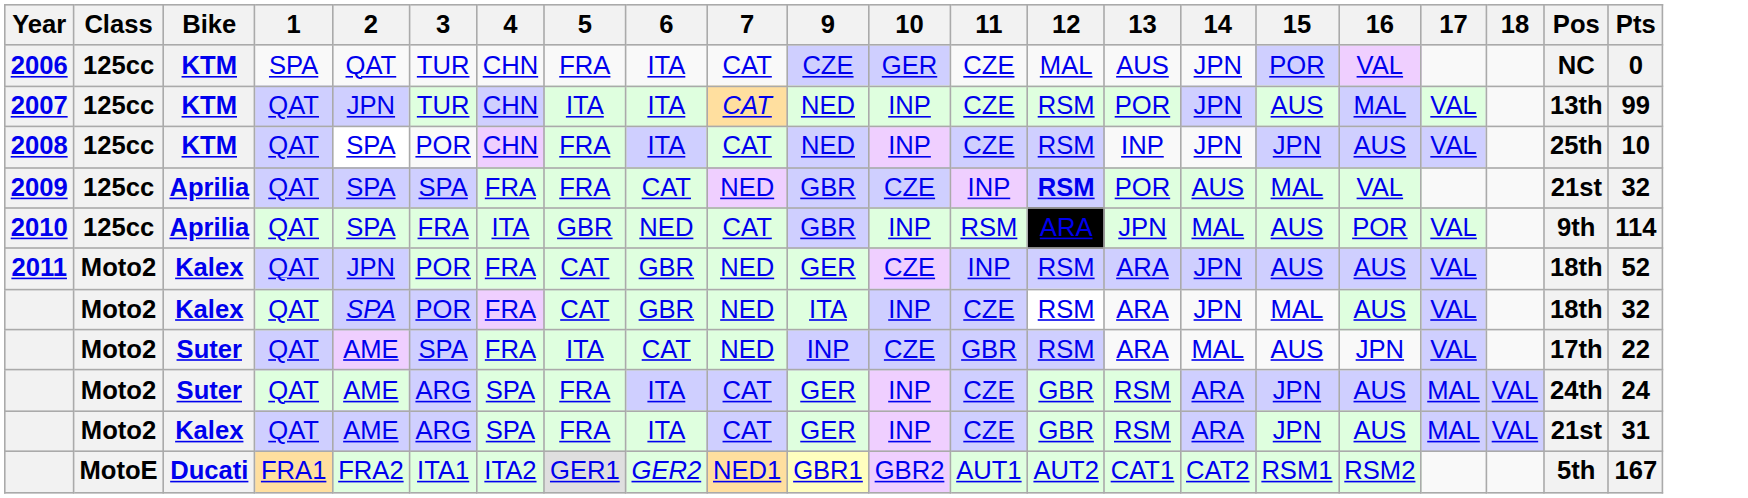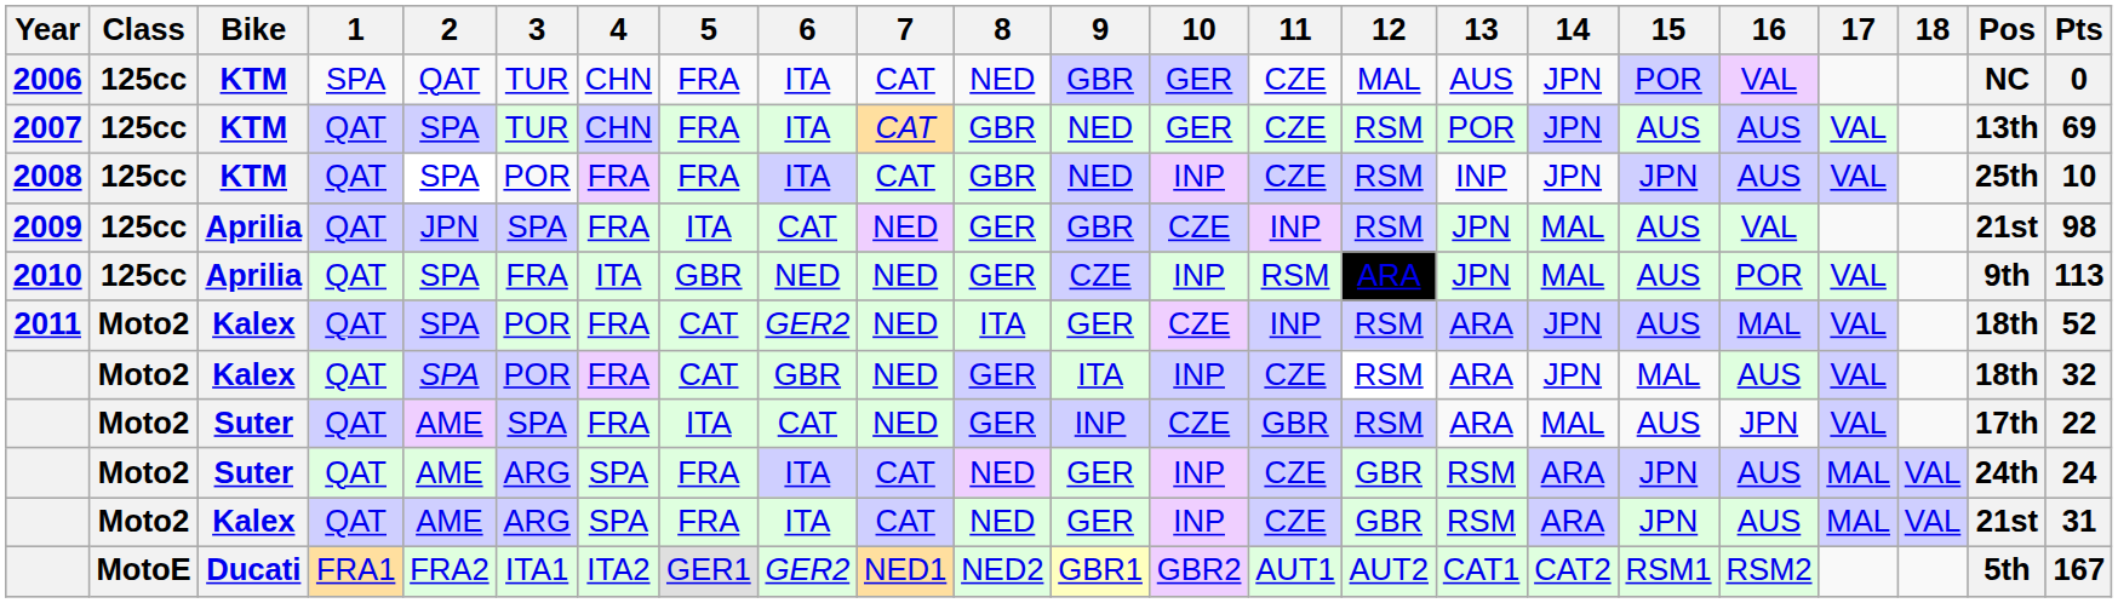 <table class="wikitable" style="text-align:center">
 <tr>
 <th>Year</th>
 <th>Class</th>
 <th>Bike</th>
 <th>1</th>
 <th>2</th>
 <th>3</th>
 <th>4</th>
 <th>5</th>
 <th>6</th>
 <th>7</th>
+<th>8</th>
 <th>9</th>
 <th>10</th>
 <th>11</th>
 <th>12</th>
 <th>13</th>
 <th>14</th>
 <th>15</th>
 <th>16</th>
 <th>17</th>
 <th>18</th>
 <th>Pos</th>
 <th>Pts</th>
 </tr>
 <tr>
 <th><a href='#'>2006</a></th>
 <th>125cc</th>
 <th><a href='#'>KTM</a></th>
 <td><a href='#'>SPA</a></td>
 <td><a href='#'>QAT</a></td>
 <td><a href='#'>TUR</a></td>
 <td><a href='#'>CHN</a></td>
 <td><a href='#'>FRA</a></td>
 <td><a href='#'>ITA</a></td>
 <td><a href='#'>CAT</a></td>
-<td style="background:#cfcfff;"><a href='#'>CZE</a><br></td>
+<td><a href='#'>NED</a></td>
+<td style="background:#cfcfff;"><a href='#'>GBR</a><br></td>
 <td style="background:#cfcfff;"><a href='#'>GER</a><br></td>
 <td><a href='#'>CZE</a></td>
 <td><a href='#'>MAL</a></td>
 <td><a href='#'>AUS</a></td>
 <td><a href='#'>JPN</a></td>
 <td style="background:#cfcfff;"><a href='#'>POR</a><br></td>
 <td style="background:#efcfff;"><a href='#'>VAL</a><br></td>
 <td></td>
 <td></td>
 <th>NC</th>
 <th>0</th>
 </tr>
 <tr>
 <th><a href='#'>2007</a></th>
 <th>125cc</th>
 <th><a href='#'>KTM</a></th>
 <td style="background:#cfcfff;"><a href='#'>QAT</a><br></td>
-<td style="background:#cfcfff;"><a href='#'>JPN</a><br></td>
+<td style="background:#cfcfff;"><a href='#'>SPA</a><br></td>
 <td style="background:#dfffdf;"><a href='#'>TUR</a><br></td>
 <td style="background:#cfcfff;"><a href='#'>CHN</a><br></td>
-<td style="background:#dfffdf;"><a href='#'>ITA</a><br></td>
+<td style="background:#dfffdf;"><a href='#'>FRA</a><br></td>
 <td style="background:#dfffdf;"><a href='#'>ITA</a><br></td>
 <td style="background:#ffdf9f;"><em><a href='#'>CAT</a></em><br></td>
+<td style="background:#dfffdf;"><a href='#'>GBR</a><br></td>
 <td style="background:#dfffdf;"><a href='#'>NED</a><br></td>
-<td style="background:#dfffdf;"><a href='#'>INP</a><br></td>
+<td style="background:#dfffdf;"><a href='#'>GER</a><br></td>
 <td style="background:#dfffdf;"><a href='#'>CZE</a><br></td>
 <td style="background:#dfffdf;"><a href='#'>RSM</a><br></td>
 <td style="background:#dfffdf;"><a href='#'>POR</a><br></td>
 <td style="background:#cfcfff;"><a href='#'>JPN</a><br></td>
 <td style="background:#dfffdf;"><a href='#'>AUS</a><br></td>
-<td style="background:#cfcfff;"><a href='#'>MAL</a><br></td>
+<td style="background:#cfcfff;"><a href='#'>AUS</a><br></td>
 <td style="background:#dfffdf;"><a href='#'>VAL</a><br></td>
 <td></td>
 <th>13th</th>
-<th>99</th>
+<th>69</th>
 </tr>
 <tr>
 <th><a href='#'>2008</a></th>
 <th>125cc</th>
 <th><a href='#'>KTM</a></th>
 <td style="background:#cfcfff;"><a href='#'>QAT</a><br></td>
 <td style="background:#ffffff;"><a href='#'>SPA</a><br></td>
 <td><a href='#'>POR</a></td>
-<td style="background:#efcfff;"><a href='#'>CHN</a><br></td>
+<td style="background:#efcfff;"><a href='#'>FRA</a><br></td>
 <td style="background:#dfffdf;"><a href='#'>FRA</a><br></td>
 <td style="background:#cfcfff;"><a href='#'>ITA</a><br></td>
 <td style="background:#dfffdf;"><a href='#'>CAT</a><br></td>
+<td style="background:#dfffdf;"><a href='#'>GBR</a><br></td>
 <td style="background:#cfcfff;"><a href='#'>NED</a><br></td>
 <td style="background:#efcfff;"><a href='#'>INP</a><br></td>
 <td style="background:#cfcfff;"><a href='#'>CZE</a><br></td>
 <td style="background:#cfcfff;"><a href='#'>RSM</a><br></td>
 <td><a href='#'>INP</a></td>
 <td><a href='#'>JPN</a></td>
 <td style="background:#cfcfff;"><a href='#'>JPN</a><br></td>
 <td style="background:#cfcfff;"><a href='#'>AUS</a><br></td>
 <td style="background:#cfcfff;"><a href='#'>VAL</a><br></td>
 <td></td>
 <th>25th</th>
 <th>10</th>
 </tr>
 <tr>
 <th><a href='#'>2009</a></th>
 <th>125cc</th>
 <th><a href='#'>Aprilia</a></th>
 <td style="background:#cfcfff;"><a href='#'>QAT</a><br></td>
-<td style="background:#cfcfff;"><a href='#'>SPA</a><br></td>
+<td style="background:#cfcfff;"><a href='#'>JPN</a><br></td>
 <td style="background:#cfcfff;"><a href='#'>SPA</a><br></td>
 <td style="background:#dfffdf;"><a href='#'>FRA</a><br></td>
-<td style="background:#dfffdf;"><a href='#'>FRA</a><br></td>
+<td style="background:#dfffdf;"><a href='#'>ITA</a><br></td>
 <td style="background:#dfffdf;"><a href='#'>CAT</a><br></td>
 <td style="background:#efcfff;"><a href='#'>NED</a><br></td>
+<td style="background:#dfffdf;"><a href='#'>GER</a><br></td>
 <td style="background:#cfcfff;"><a href='#'>GBR</a><br></td>
 <td style="background:#cfcfff;"><a href='#'>CZE</a><br></td>
 <td style="background:#efcfff;"><a href='#'>INP</a><br></td>
-<td style="background:#cfcfff;"><strong><a href='#'>RSM</a><br></strong></td>
-<td style="background:#dfffdf;"><a href='#'>POR</a><br></td>
+<td style="background:#cfcfff;"><a href='#'>RSM</a><br></td>
+<td style="background:#dfffdf;"><a href='#'>JPN</a><br></td>
+<td style="background:#dfffdf;"><a href='#'>MAL</a><br></td>
 <td style="background:#dfffdf;"><a href='#'>AUS</a><br></td>
-<td style="background:#dfffdf;"><a href='#'>MAL</a><br></td>
 <td style="background:#dfffdf;"><a href='#'>VAL</a><br></td>
 <td></td>
 <td></td>
 <th>21st</th>
-<th>32</th>
+<th>98</th>
 </tr>
 <tr>
 <th><a href='#'>2010</a></th>
 <th>125cc</th>
 <th><a href='#'>Aprilia</a></th>
 <td style="background:#dfffdf;"><a href='#'>QAT</a><br></td>
 <td style="background:#dfffdf;"><a href='#'>SPA</a><br></td>
 <td style="background:#dfffdf;"><a href='#'>FRA</a><br></td>
 <td style="background:#dfffdf;"><a href='#'>ITA</a><br></td>
 <td style="background:#dfffdf;"><a href='#'>GBR</a><br></td>
 <td style="background:#dfffdf;"><a href='#'>NED</a><br></td>
-<td style="background:#dfffdf;"><a href='#'>CAT</a><br></td>
-<td style="background:#cfcfff;"><a href='#'>GBR</a><br></td>
+<td style="background:#DFFFDF;"><a href='#'>NED</a><br></td>
+<td style="background:#dfffdf;"><a href='#'>GER</a><br></td>
+<td style="background:#cfcfff;"><a href='#'>CZE</a><br></td>
 <td style="background:#dfffdf;"><a href='#'>INP</a><br></td>
 <td style="background:#dfffdf;"><a href='#'>RSM</a><br></td>
 <td style="background:black; color:white;"><a href='#'><span>ARA</span></a><br></td>
 <td style="background:#dfffdf;"><a href='#'>JPN</a><br></td>
 <td style="background:#dfffdf;"><a href='#'>MAL</a><br></td>
 <td style="background:#dfffdf;"><a href='#'>AUS</a><br></td>
 <td style="background:#dfffdf;"><a href='#'>POR</a><br></td>
 <td style="background:#dfffdf;"><a href='#'>VAL</a><br></td>
 <td></td>
 <th>9th</th>
-<th>114</th>
+<th>113</th>
 </tr>
 <tr>
 <th><a href='#'>2011</a></th>
 <th>Moto2</th>
 <th><a href='#'>Kalex</a></th>
 <td style="background:#cfcfff;"><a href='#'>QAT</a><br></td>
-<td style="background:#cfcfff;"><a href='#'>JPN</a><br></td>
+<td style="background:#cfcfff;"><a href='#'>SPA</a><br></td>
 <td style="background:#dfffdf;"><a href='#'>POR</a><br></td>
 <td style="background:#dfffdf;"><a href='#'>FRA</a><br></td>
 <td style="background:#dfffdf;"><a href='#'>CAT</a><br></td>
-<td style="background:#dfffdf;"><a href='#'>GBR</a><br></td>
+<td style="background:#dfffdf;"><em><a href='#'>GER2</a></em><br></td>
 <td style="background:#dfffdf;"><a href='#'>NED</a><br></td>
+<td style="background:#dfffdf;"><a href='#'>ITA</a><br></td>
 <td style="background:#dfffdf;"><a href='#'>GER</a><br></td>
 <td style="background:#efcfff;"><a href='#'>CZE</a><br></td>
 <td style="background:#cfcfff;"><a href='#'>INP</a><br></td>
 <td style="background:#cfcfff;"><a href='#'>RSM</a><br></td>
 <td style="background:#cfcfff;"><a href='#'>ARA</a><br></td>
 <td style="background:#cfcfff;"><a href='#'>JPN</a><br></td>
 <td style="background:#cfcfff;"><a href='#'>AUS</a><br></td>
-<td style="background:#cfcfff;"><a href='#'>AUS</a><br></td>
+<td style="background:#cfcfff;"><a href='#'>MAL</a><br></td>
 <td style="background:#cfcfff;"><a href='#'>VAL</a><br></td>
 <td></td>
 <th>18th</th>
 <th>52</th>
 </tr>
 <tr>
 <th></th>
 <th>Moto2</th>
 <th><a href='#'>Kalex</a></th>
 <td style="background:#DFFFDF;"><a href='#'>QAT</a><br></td>
 <td style="background:#cfcfff;"><em><a href='#'>SPA</a></em><br></td>
 <td style="background:#cfcfff;"><a href='#'>POR</a><br></td>
 <td style="background:#efcfff;"><a href='#'>FRA</a><br></td>
 <td style="background:#DFFFDF;"><a href='#'>CAT</a><br></td>
 <td style="background:#DFFFDF;"><a href='#'>GBR</a><br></td>
 <td style="background:#DFFFDF;"><a href='#'>NED</a><br></td>
+<td style="background:#cfcfff;"><a href='#'>GER</a><br></td>
 <td style="background:#DFFFDF;"><a href='#'>ITA</a><br></td>
 <td style="background:#cfcfff;"><a href='#'>INP</a><br></td>
 <td style="background:#cfcfff;"><a href='#'>CZE</a><br></td>
 <td style="background:#ffffff;"><a href='#'>RSM</a><br></td>
 <td><a href='#'>ARA</a></td>
 <td><a href='#'>JPN</a></td>
 <td><a href='#'>MAL</a></td>
 <td style="background:#DFFFDF;"><a href='#'>AUS</a><br></td>
 <td style="background:#cfcfff;"><a href='#'>VAL</a><br></td>
 <td></td>
 <th>18th</th>
 <th>32</th>
 </tr>
 <tr>
 <th></th>
 <th>Moto2</th>
 <th><a href='#'>Suter</a></th>
 <td style="background:#cfcfff;"><a href='#'>QAT</a><br></td>
 <td style="background:#efcfff;"><a href='#'>AME</a><br></td>
 <td style="background:#cfcfff;"><a href='#'>SPA</a><br></td>
 <td style="background:#DFFFDF;"><a href='#'>FRA</a><br></td>
 <td style="background:#DFFFDF;"><a href='#'>ITA</a><br></td>
 <td style="background:#DFFFDF;"><a href='#'>CAT</a><br></td>
 <td style="background:#DFFFDF;"><a href='#'>NED</a><br></td>
+<td style="background:#cfcfff;"><a href='#'>GER</a><br></td>
 <td style="background:#cfcfff;"><a href='#'>INP</a><br></td>
 <td style="background:#cfcfff;"><a href='#'>CZE</a><br></td>
 <td style="background:#cfcfff;"><a href='#'>GBR</a><br></td>
 <td style="background:#cfcfff;"><a href='#'>RSM</a><br></td>
 <td><a href='#'>ARA</a></td>
 <td><a href='#'>MAL</a></td>
 <td><a href='#'>AUS</a></td>
 <td><a href='#'>JPN</a></td>
 <td style="background:#cfcfff;"><a href='#'>VAL</a><br></td>
 <td></td>
 <th>17th</th>
 <th>22</th>
 </tr>
 <tr>
 <th></th>
 <th>Moto2</th>
 <th><a href='#'>Suter</a></th>
 <td style="background:#DFFFDF;"><a href='#'>QAT</a><br></td>
 <td style="background:#dfffdf;"><a href='#'>AME</a><br></td>
 <td style="background:#cfcfff;"><a href='#'>ARG</a><br></td>
 <td style="background:#dfffdf;"><a href='#'>SPA</a><br></td>
 <td style="background:#dfffdf;"><a href='#'>FRA</a><br></td>
 <td style="background:#cfcfff;"><a href='#'>ITA</a><br></td>
 <td style="background:#cfcfff;"><a href='#'>CAT</a><br></td>
+<td style="background:#efcfff;"><a href='#'>NED</a><br></td>
 <td style="background:#dfffdf;"><a href='#'>GER</a><br></td>
 <td style="background:#efcfff;"><a href='#'>INP</a><br></td>
 <td style="background:#cfcfff;"><a href='#'>CZE</a><br></td>
 <td style="background:#dfffdf;"><a href='#'>GBR</a><br></td>
 <td style="background:#DFFFDF;"><a href='#'>RSM</a><br></td>
 <td style="background:#cfcfff;"><a href='#'>ARA</a><br></td>
 <td style="background:#cfcfff;"><a href='#'>JPN</a><br></td>
 <td style="background:#cfcfff;"><a href='#'>AUS</a><br></td>
 <td style="background:#cfcfff;"><a href='#'>MAL</a><br></td>
 <td style="background:#cfcfff;"><a href='#'>VAL</a><br></td>
 <th>24th</th>
 <th>24</th>
 </tr>
 <tr>
 <th></th>
 <th>Moto2</th>
 <th><a href='#'>Kalex</a></th>
 <td style="background:#cfcfff;"><a href='#'>QAT</a><br></td>
 <td style="background:#cfcfff;"><a href='#'>AME</a><br></td>
 <td style="background:#cfcfff;"><a href='#'>ARG</a><br></td>
 <td style="background:#DFFFDF;"><a href='#'>SPA</a><br></td>
 <td style="background:#DFFFDF;"><a href='#'>FRA</a><br></td>
 <td style="background:#DFFFDF;"><a href='#'>ITA</a><br></td>
 <td style="background:#cfcfff;"><a href='#'>CAT</a><br></td>
+<td style="background:#DFFFDF;"><a href='#'>NED</a><br></td>
 <td style="background:#DFFFDF;"><a href='#'>GER</a><br></td>
 <td style="background:#efcfff;"><a href='#'>INP</a><br></td>
 <td style="background:#cfcfff;"><a href='#'>CZE</a><br></td>
 <td style="background:#DFFFDF;"><a href='#'>GBR</a><br></td>
 <td style="background:#DFFFDF;"><a href='#'>RSM</a><br></td>
 <td style="background:#cfcfff;"><a href='#'>ARA</a><br></td>
 <td style="background:#dfffdf;"><a href='#'>JPN</a><br></td>
 <td style="background:#dfffdf;"><a href='#'>AUS</a><br></td>
 <td style="background:#cfcfff;"><a href='#'>MAL</a><br></td>
 <td style="background:#cfcfff;"><a href='#'>VAL</a><br></td>
 <th>21st</th>
 <th>31</th>
 </tr>
 <tr>
 <th align="left"></th>
 <th align="left">MotoE</th>
 <th align="left"><a href='#'>Ducati</a></th>
 <td style="background:#ffdf9f;"><a href='#'>FRA1</a><br></td>
 <td style="background:#dfffdf;"><a href='#'>FRA2</a><br></td>
 <td style="background:#dfffdf;"><a href='#'>ITA1</a><br></td>
 <td style="background:#dfffdf;"><a href='#'>ITA2</a><br></td>
 <td style="background:#dfdfdf;"><a href='#'>GER1</a><br></td>
 <td style="background:#dfffdf;"><em><a href='#'>GER2</a></em><br></td>
 <td style="background:#ffdf9f;"><a href='#'>NED1</a><br></td>
+<td style="background:#dfffdf;"><a href='#'>NED2</a><br></td>
 <td style="background:#FFFFBF;"><a href='#'>GBR1</a><br></td>
 <td style="background:#efcfff;"><a href='#'>GBR2</a><br></td>
 <td style="background:#dfffdf;"><a href='#'>AUT1</a><br></td>
 <td style="background:#dfffdf;"><a href='#'>AUT2</a><br></td>
 <td style="background:#dfffdf;"><a href='#'>CAT1</a><br></td>
 <td style="background:#dfffdf;"><a href='#'>CAT2</a><br></td>
 <td style="background:#DFFFDF;"><a href='#'>RSM1</a><br></td>
 <td style="background:#dfffdf;"><a href='#'>RSM2</a><br></td>
 <td></td>
 <td></td>
 <th style="background:#;">5th</th>
 <th style="background:#;">167</th>
 </tr>
 </table>
